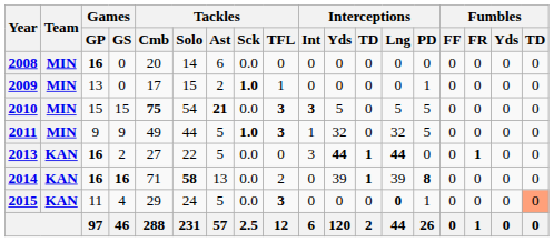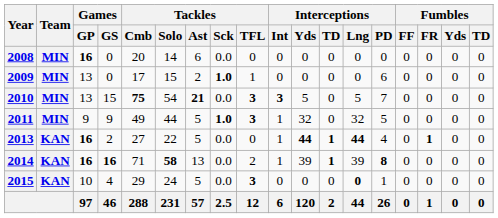 <table class="wikitable" style="text-align:center">
 <tr>
 <th rowspan="2">Year</th>
 <th rowspan="2">Team</th>
 <th colspan="2">Games</th>
 <th colspan="5">Tackles</th>
 <th colspan="5">Interceptions</th>
 <th colspan="4">Fumbles</th>
 </tr>
 <tr>
 <th>GP</th>
 <th>GS</th>
 <th>Cmb</th>
 <th>Solo</th>
 <th>Ast</th>
 <th>Sck</th>
 <th>TFL</th>
 <th>Int</th>
 <th>Yds</th>
 <th>TD</th>
 <th>Lng</th>
 <th>PD</th>
 <th>FF</th>
 <th>FR</th>
 <th>Yds</th>
 <th>TD</th>
 </tr>
 <tr>
 <th><a href='#'>2008</a></th>
 <th><a href='#'>MIN</a></th>
 <td><strong>16</strong></td>
 <td>0</td>
 <td>20</td>
 <td>14</td>
 <td>6</td>
 <td>0.0</td>
 <td>0</td>
 <td>0</td>
 <td>0</td>
 <td>0</td>
 <td>0</td>
 <td>0</td>
 <td>0</td>
 <td>0</td>
 <td>0</td>
 <td>0</td>
 </tr>
 <tr>
 <th><a href='#'>2009</a></th>
 <th><a href='#'>MIN</a></th>
 <td>13</td>
 <td>0</td>
 <td>17</td>
 <td>15</td>
 <td>2</td>
 <td><strong>1.0</strong></td>
 <td>1</td>
 <td>0</td>
 <td>0</td>
 <td>0</td>
 <td>0</td>
-<td>1</td>
+<td>6</td>
 <td>0</td>
 <td>0</td>
 <td>0</td>
 <td>0</td>
 </tr>
 <tr>
 <th><a href='#'>2010</a></th>
 <th><a href='#'>MIN</a></th>
-<td>15</td>
+<td>13</td>
 <td>15</td>
 <td><strong>75</strong></td>
 <td>54</td>
 <td><strong>21</strong></td>
 <td>0.0</td>
 <td><strong>3</strong></td>
 <td><strong>3</strong></td>
 <td>5</td>
 <td>0</td>
 <td>5</td>
-<td>5</td>
+<td>7</td>
 <td>0</td>
 <td>0</td>
 <td>0</td>
 <td>0</td>
 </tr>
 <tr>
 <th><a href='#'>2011</a></th>
 <th><a href='#'>MIN</a></th>
 <td>9</td>
 <td>9</td>
 <td>49</td>
 <td>44</td>
 <td>5</td>
 <td><strong>1.0</strong></td>
 <td><strong>3</strong></td>
 <td>1</td>
 <td>32</td>
 <td>0</td>
 <td>32</td>
 <td>5</td>
 <td>0</td>
 <td>0</td>
 <td>0</td>
 <td>0</td>
 </tr>
 <tr>
 <th><a href='#'>2013</a></th>
 <th><a href='#'>KAN</a></th>
 <td><strong>16</strong></td>
 <td>2</td>
 <td>27</td>
 <td>22</td>
 <td>5</td>
 <td>0.0</td>
 <td>0</td>
-<td>3</td>
+<td>1</td>
 <td><strong>44</strong></td>
 <td><strong>1</strong></td>
 <td><strong>44</strong></td>
-<td>0</td>
+<td>4</td>
 <td>0</td>
 <td><strong>1</strong></td>
 <td>0</td>
 <td>0</td>
 </tr>
 <tr>
 <th><a href='#'>2014</a></th>
 <th><a href='#'>KAN</a></th>
 <td><strong>16</strong></td>
 <td><strong>16</strong></td>
 <td>71</td>
 <td><strong>58</strong></td>
 <td>13</td>
 <td>0.0</td>
 <td>2</td>
-<td>0</td>
+<td>1</td>
 <td>39</td>
 <td><strong>1</strong></td>
 <td>39</td>
 <td><strong>8</strong></td>
 <td>0</td>
 <td>0</td>
 <td>0</td>
 <td>0</td>
 </tr>
 <tr>
 <th><a href='#'>2015</a></th>
 <th><a href='#'>KAN</a></th>
-<td>11</td>
+<td>10</td>
 <td>4</td>
 <td>29</td>
 <td>24</td>
 <td>5</td>
 <td>0.0</td>
 <td><strong>3</strong></td>
 <td>0</td>
 <td>0</td>
 <td>0</td>
 <td><strong>0</strong></td>
 <td>1</td>
 <td>0</td>
 <td>0</td>
 <td>0</td>
-<td style="background: lightsalmon;">0</td>
+<td>0</td>
 </tr>
 <tr>
 <th colspan="2"></th>
 <th>97</th>
 <th>46</th>
 <th>288</th>
 <th>231</th>
 <th>57</th>
 <th>2.5</th>
 <th>12</th>
 <th>6</th>
 <th>120</th>
 <th>2</th>
 <th>44</th>
 <th>26</th>
 <th>0</th>
 <th>1</th>
 <th>0</th>
 <th>0</th>
 </tr>
 </table>
